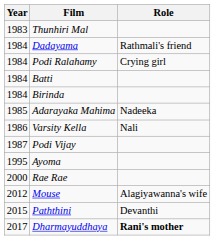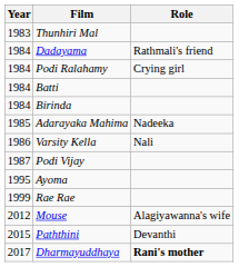 <table class="wikitable">
 <tr>
 <th>Year</th>
 <th>Film</th>
 <th>Role</th>
 </tr>
 <tr>
 <td>1983</td>
 <td><em>Thunhiri Mal</em></td>
 <td></td>
 </tr>
 <tr>
 <td>1984</td>
 <td><em><a href='#'>Dadayama</a></em></td>
 <td>Rathmali's friend</td>
 </tr>
 <tr>
 <td>1984</td>
 <td><em>Podi Ralahamy</em></td>
 <td>Crying girl</td>
 </tr>
 <tr>
 <td>1984</td>
 <td><em>Batti</em></td>
 <td></td>
 </tr>
 <tr>
 <td>1984</td>
 <td><em>Birinda</em></td>
 <td></td>
 </tr>
 <tr>
 <td>1985</td>
 <td><em>Adarayaka Mahima</em></td>
 <td>Nadeeka</td>
 </tr>
 <tr>
 <td>1986</td>
 <td><em>Varsity Kella</em></td>
 <td>Nali</td>
 </tr>
 <tr>
 <td>1987</td>
 <td><em>Podi Vijay</em></td>
 <td></td>
 </tr>
 <tr>
 <td>1995</td>
 <td><em>Ayoma</em></td>
 <td></td>
 </tr>
 <tr>
-<td>2000</td>
+<td>1999</td>
 <td><em>Rae Rae</em></td>
 <td></td>
 </tr>
 <tr>
 <td>2012</td>
 <td><a href='#'><em>Mouse</em></a></td>
 <td>Alagiyawanna's wife</td>
 </tr>
 <tr>
 <td>2015</td>
 <td><a href='#'><em>Paththini</em></a></td>
 <td>Devanthi</td>
 </tr>
 <tr>
 <td>2017</td>
 <td><em><a href='#'>Dharmayuddhaya</a></em></td>
 <td><strong>Rani's mother</strong></td>
 </tr>
 </table>
